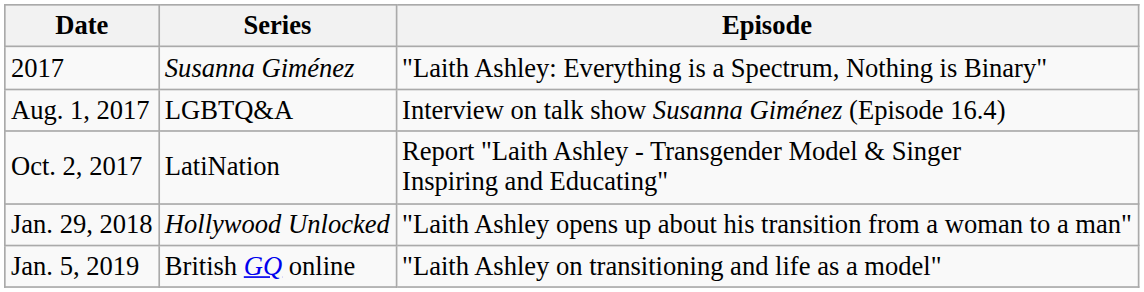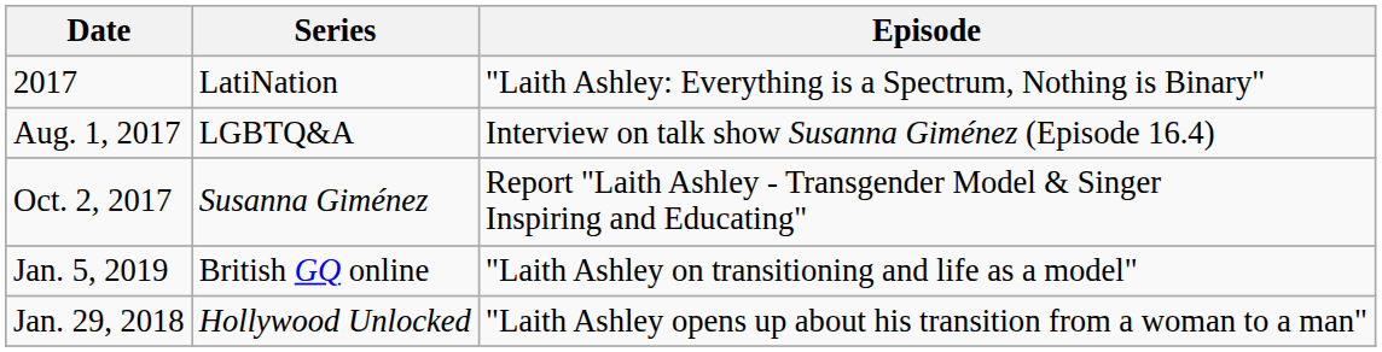 <table class="wikitable sortable">
 <tr>
 <th>Date</th>
 <th>Series</th>
 <th>Episode</th>
 </tr>
 <tr>
 <td>2017</td>
-<td><em>Susanna Giménez</em></td>
+<td>LatiNation</td>
 <td>"Laith Ashley: Everything is a Spectrum, Nothing is Binary"</td>
 </tr>
 <tr>
 <td>Aug. 1, 2017</td>
 <td>LGBTQ&A</td>
 <td>Interview on talk show <em>Susanna Giménez</em> (Episode 16.4)</td>
 </tr>
 <tr>
 <td>Oct. 2, 2017</td>
-<td>LatiNation</td>
+<td><em>Susanna Giménez</em></td>
 <td>Report "Laith Ashley - Transgender Model & Singer <br>Inspiring and Educating"</td>
+</tr>
+<tr>
+<td>Jan. 5, 2019</td>
+<td>British <em><a href='#'>GQ</a></em> online</td>
+<td>"Laith Ashley on transitioning and life as a model"</td>
 </tr>
 <tr>
 <td>Jan. 29, 2018</td>
 <td><em>Hollywood Unlocked</em></td>
 <td>"Laith Ashley opens up about his transition from a woman to a man"</td>
 </tr>
-<tr>
-<td>Jan. 5, 2019</td>
-<td>British <em><a href='#'>GQ</a></em> online</td>
-<td>"Laith Ashley on transitioning and life as a model"</td>
-</tr>
 </table>
